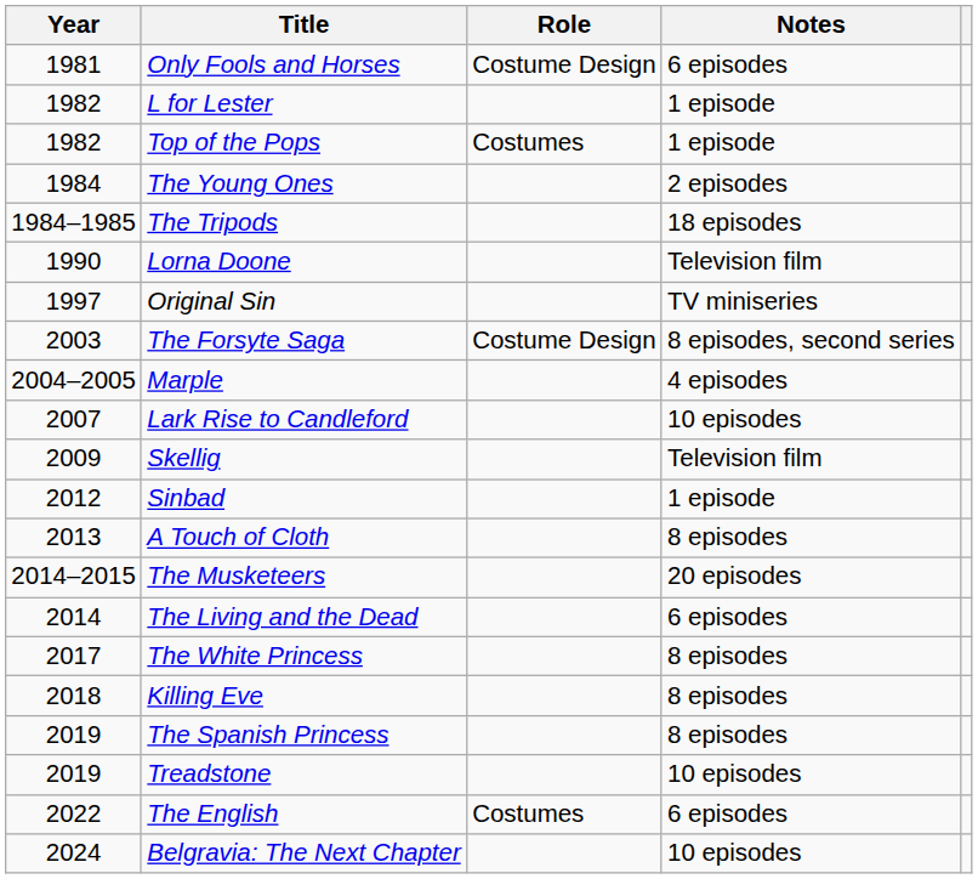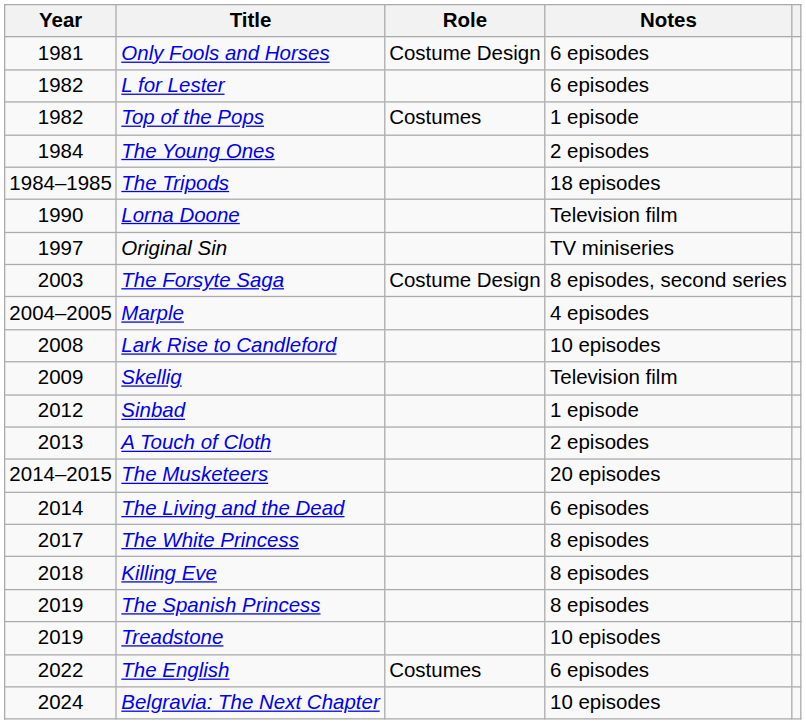 <table class="wikitable sortable">
 <tr>
 <th scope="col">Year</th>
 <th scope="col">Title</th>
 <th scope="col">Role</th>
 <th scope="col">Notes</th>
 <th scope="col" class="unsortable"></th>
 </tr>
 <tr>
 <td style="text-align:center;">1981</td>
 <td><em><a href='#'>Only Fools and Horses</a></em></td>
 <td>Costume Design</td>
 <td>6 episodes</td>
 <td style="text-align:center;"></td>
 </tr>
 <tr>
 <td style="text-align:center;">1982</td>
 <td><em><a href='#'>L for Lester</a></em></td>
 <td></td>
-<td>1 episode</td>
+<td>6 episodes</td>
 <td style="text-align:center;"></td>
 </tr>
 <tr>
 <td style="text-align:center;">1982</td>
 <td><em><a href='#'>Top of the Pops</a></em></td>
 <td>Costumes</td>
 <td>1 episode</td>
 <td style="text-align:center;"></td>
 </tr>
 <tr>
 <td style="text-align:center;">1984</td>
 <td><em><a href='#'>The Young Ones</a></em></td>
 <td></td>
 <td>2 episodes</td>
 <td style="text-align:center;"></td>
 </tr>
 <tr>
 <td style="text-align:center;">1984–1985</td>
 <td><em><a href='#'>The Tripods</a></em></td>
 <td></td>
 <td>18 episodes</td>
 <td style="text-align:center;"></td>
 </tr>
 <tr>
 <td style="text-align:center;">1990</td>
 <td><em><a href='#'>Lorna Doone</a></em></td>
 <td></td>
 <td>Television film</td>
 <td style="text-align:center;"></td>
 </tr>
 <tr>
 <td style="text-align:center;">1997</td>
 <td><em>Original Sin</em></td>
 <td></td>
 <td>TV miniseries</td>
 <td style="text-align:center;"></td>
 </tr>
 <tr>
 <td style="text-align:center;">2003</td>
 <td><em><a href='#'>The Forsyte Saga</a></em></td>
 <td>Costume Design</td>
 <td>8 episodes, second series</td>
 <td style="text-align:center;"></td>
 </tr>
 <tr>
 <td style="text-align:center;">2004–2005</td>
 <td><em><a href='#'>Marple</a></em></td>
 <td></td>
 <td>4 episodes</td>
 <td style="text-align:center;"></td>
 </tr>
 <tr>
-<td style="text-align:center;">2007</td>
+<td style="text-align:center;">2008</td>
 <td><em><a href='#'>Lark Rise to Candleford</a></em></td>
 <td></td>
 <td>10 episodes</td>
 <td style="text-align:center;"></td>
 </tr>
 <tr>
 <td style="text-align:center;">2009</td>
 <td><em><a href='#'>Skellig</a></em></td>
 <td></td>
 <td>Television film</td>
 <td style="text-align:center;"></td>
 </tr>
 <tr>
 <td style="text-align:center;">2012</td>
 <td><em><a href='#'>Sinbad</a></em></td>
 <td></td>
 <td>1 episode</td>
 <td style="text-align:center;"></td>
 </tr>
 <tr>
 <td style="text-align:center;">2013</td>
 <td><em><a href='#'>A Touch of Cloth</a></em></td>
 <td></td>
-<td>8 episodes</td>
+<td>2 episodes</td>
 <td style="text-align:center;"></td>
 </tr>
 <tr>
 <td style="text-align:center;">2014–2015</td>
 <td><em><a href='#'>The Musketeers</a></em></td>
 <td></td>
 <td>20 episodes</td>
 <td style="text-align:center;"></td>
 </tr>
 <tr>
 <td style="text-align:center;">2014</td>
 <td><em><a href='#'>The Living and the Dead</a></em></td>
 <td></td>
 <td>6 episodes</td>
 <td style="text-align:center;"></td>
 </tr>
 <tr>
 <td style="text-align:center;">2017</td>
 <td><em><a href='#'>The White Princess</a></em></td>
 <td></td>
 <td>8 episodes</td>
 <td style="text-align:center;"></td>
 </tr>
 <tr>
 <td style="text-align:center;">2018</td>
 <td><em><a href='#'>Killing Eve</a></em></td>
 <td></td>
 <td>8 episodes</td>
 <td style="text-align:center;"></td>
 </tr>
 <tr>
 <td style="text-align:center;">2019</td>
 <td><em><a href='#'>The Spanish Princess</a></em></td>
 <td></td>
 <td>8 episodes</td>
 <td style="text-align:center;"></td>
 </tr>
 <tr>
 <td style="text-align:center;">2019</td>
 <td><em><a href='#'>Treadstone</a></em></td>
 <td></td>
 <td>10 episodes</td>
 <td style="text-align:center;"></td>
 </tr>
 <tr>
 <td style="text-align:center;">2022</td>
 <td><em><a href='#'>The English</a></em></td>
 <td>Costumes</td>
 <td>6 episodes</td>
 <td style="text-align:center;"></td>
 </tr>
 <tr>
 <td style="text-align:center;">2024</td>
 <td><em><a href='#'>Belgravia: The Next Chapter</a></em></td>
 <td></td>
 <td>10 episodes</td>
 <td style="text-align:center;"></td>
 </tr>
 </table>
